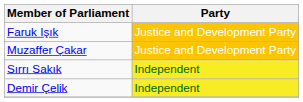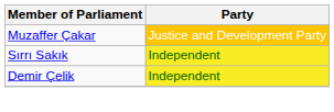 <table class="wikitable">
 <tr>
 <th>Member of Parliament</th>
 <th>Party</th>
-</tr>
-<tr>
-<td><a href='#'>Faruk Işık</a></td>
-<td style="background:#FDC400; color:white">Justice and Development Party</td>
 </tr>
 <tr>
 <td><a href='#'>Muzaffer Çakar</a></td>
 <td style="background:#FDC400; color:white">Justice and Development Party</td>
 </tr>
 <tr>
 <td><a href='#'>Sırrı Sakık</a></td>
 <td style="background:#F8EC24; color:#006600">Independent</td>
 </tr>
 <tr>
 <td><a href='#'>Demir Çelik</a></td>
 <td style="background:#F8EC24; color:#006600">Independent</td>
 </tr>
 <tr>
 </tr>
 </table>
